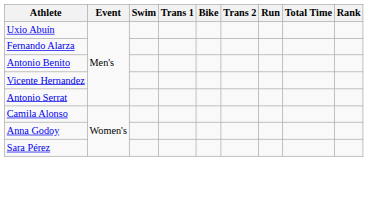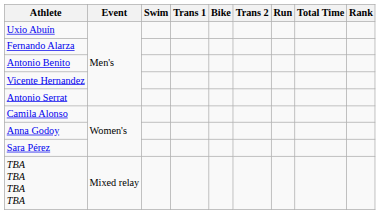 <table class="wikitable" style="font-size:90%">
 <tr>
 <th>Athlete</th>
 <th>Event</th>
 <th>Swim</th>
 <th>Trans 1</th>
 <th>Bike</th>
 <th>Trans 2</th>
 <th>Run</th>
 <th>Total Time</th>
 <th>Rank</th>
 </tr>
 <tr align=center>
 <td align=left><a href='#'>Uxio Abuín</a></td>
 <td style="text-align:left;" rowspan="5">Men's</td>
 <td></td>
 <td></td>
 <td></td>
 <td></td>
 <td></td>
 <td></td>
 <td></td>
 </tr>
 <tr align=center>
 <td align=left><a href='#'>Fernando Alarza</a></td>
 <td></td>
 <td></td>
 <td></td>
 <td></td>
 <td></td>
 <td></td>
 <td></td>
 </tr>
 <tr align=center>
 <td align=left><a href='#'>Antonio Benito</a></td>
 <td></td>
 <td></td>
 <td></td>
 <td></td>
 <td></td>
 <td></td>
 <td></td>
 </tr>
 <tr align=center>
 <td align=left><a href='#'>Vicente Hernandez</a></td>
 <td></td>
 <td></td>
 <td></td>
 <td></td>
 <td></td>
 <td></td>
 <td></td>
 </tr>
 <tr align=center>
 <td align=left><a href='#'>Antonio Serrat</a></td>
 <td></td>
 <td></td>
 <td></td>
 <td></td>
 <td></td>
 <td></td>
 <td></td>
 </tr>
 <tr align=center>
 <td align=left><a href='#'>Camila Alonso</a></td>
 <td style="text-align:left;" rowspan="3">Women's</td>
 <td></td>
 <td></td>
 <td></td>
 <td></td>
 <td></td>
 <td></td>
 <td></td>
 </tr>
 <tr align=center>
 <td align=left><a href='#'>Anna Godoy</a></td>
 <td></td>
 <td></td>
 <td></td>
 <td></td>
 <td></td>
 <td></td>
 <td></td>
 </tr>
 <tr align=center>
 <td align=left><a href='#'>Sara Pérez</a></td>
 <td></td>
 <td></td>
 <td></td>
 <td></td>
 <td></td>
 <td></td>
 <td></td>
 </tr>
+<tr align=center>
+<td align=left><em>TBA</em><br><em>TBA</em><br><em>TBA</em><br><em>TBA</em></td>
+<td style="text-align:left;">Mixed relay</td>
+<td></td>
+<td></td>
+<td></td>
+<td></td>
+<td></td>
+<td></td>
+<td></td>
+</tr>
 </table>
